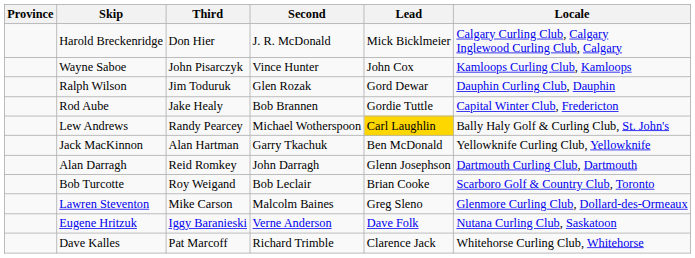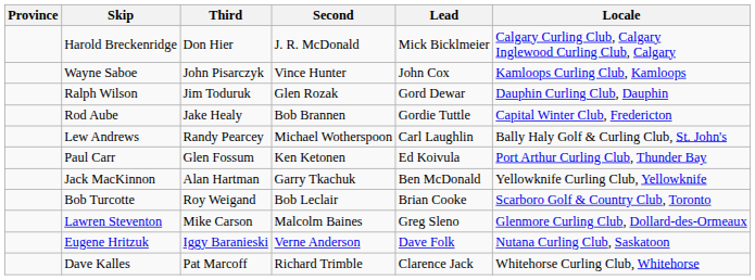 <table class=wikitable>
 <tr>
 <th>Province</th>
 <th>Skip</th>
 <th>Third</th>
 <th>Second</th>
 <th>Lead</th>
 <th>Locale</th>
 </tr>
 <tr>
 <td></td>
 <td>Harold Breckenridge</td>
 <td>Don Hier</td>
 <td>J. R. McDonald</td>
 <td>Mick Bicklmeier</td>
 <td><a href='#'>Calgary Curling Club</a>, <a href='#'>Calgary</a><br><a href='#'>Inglewood Curling Club</a>, <a href='#'>Calgary</a></td>
 </tr>
 <tr>
 <td></td>
 <td>Wayne Saboe</td>
 <td>John Pisarczyk</td>
 <td>Vince Hunter</td>
 <td>John Cox</td>
 <td><a href='#'>Kamloops Curling Club</a>, <a href='#'>Kamloops</a></td>
 </tr>
 <tr>
 <td></td>
 <td>Ralph Wilson</td>
 <td>Jim Toduruk</td>
 <td>Glen Rozak</td>
 <td>Gord Dewar</td>
 <td><a href='#'>Dauphin Curling Club</a>, <a href='#'>Dauphin</a></td>
 </tr>
 <tr>
 <td></td>
 <td>Rod Aube</td>
 <td>Jake Healy</td>
 <td>Bob Brannen</td>
 <td>Gordie Tuttle</td>
 <td><a href='#'>Capital Winter Club</a>, <a href='#'>Fredericton</a></td>
 </tr>
 <tr>
 <td></td>
 <td>Lew Andrews</td>
 <td>Randy Pearcey</td>
 <td>Michael Wotherspoon</td>
-<td style="background: gold;">Carl Laughlin</td>
+<td>Carl Laughlin</td>
 <td>Bally Haly Golf & Curling Club, <a href='#'>St. John's</a></td>
+</tr>
+<tr>
+<td></td>
+<td>Paul Carr</td>
+<td>Glen Fossum</td>
+<td>Ken Ketonen</td>
+<td>Ed Koivula</td>
+<td><a href='#'>Port Arthur Curling Club</a>, <a href='#'>Thunder Bay</a></td>
 </tr>
 <tr>
 <td></td>
 <td>Jack MacKinnon</td>
 <td>Alan Hartman</td>
 <td>Garry Tkachuk</td>
 <td>Ben McDonald</td>
 <td>Yellowknife Curling Club, <a href='#'>Yellowknife</a></td>
-</tr>
-<tr>
-<td></td>
-<td>Alan Darragh</td>
-<td>Reid Romkey</td>
-<td>John Darragh</td>
-<td>Glenn Josephson</td>
-<td><a href='#'>Dartmouth Curling Club</a>, <a href='#'>Dartmouth</a></td>
 </tr>
 <tr>
 <td></td>
 <td>Bob Turcotte</td>
 <td>Roy Weigand</td>
 <td>Bob Leclair</td>
 <td>Brian Cooke</td>
 <td><a href='#'>Scarboro Golf & Country Club</a>, <a href='#'>Toronto</a></td>
 </tr>
 <tr>
 <td></td>
 <td><a href='#'>Lawren Steventon</a></td>
 <td>Mike Carson</td>
 <td>Malcolm Baines</td>
 <td>Greg Sleno</td>
 <td><a href='#'>Glenmore Curling Club</a>, <a href='#'>Dollard-des-Ormeaux</a></td>
 </tr>
 <tr>
 <td></td>
 <td><a href='#'>Eugene Hritzuk</a></td>
 <td><a href='#'>Iggy Baranieski</a></td>
 <td><a href='#'>Verne Anderson</a></td>
 <td><a href='#'>Dave Folk</a></td>
 <td><a href='#'>Nutana Curling Club</a>, <a href='#'>Saskatoon</a></td>
 </tr>
 <tr>
 <td></td>
 <td>Dave Kalles</td>
 <td>Pat Marcoff</td>
 <td>Richard Trimble</td>
 <td>Clarence Jack</td>
 <td>Whitehorse Curling Club, <a href='#'>Whitehorse</a></td>
 </tr>
 </table>
